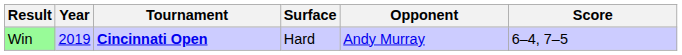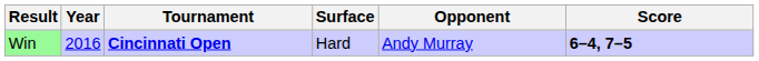 <table class="wikitable">
 <tr>
 <th>Result</th>
 <th>Year</th>
 <th width=200>Tournament</th>
 <th>Surface</th>
 <th width=180>Opponent</th>
 <th style="width:180px" class="unsortable">Score</th>
 </tr>
 <tr style="background:#ccf;">
 <td bgcolor=98fb98>Win</td>
-<td><a href='#'>2019</a></td>
+<td><a href='#'>2016</a></td>
 <td><strong><a href='#'>Cincinnati Open</a></strong></td>
 <td>Hard</td>
 <td> <a href='#'>Andy Murray</a></td>
-<td>6–4, 7–5</td>
+<td><strong>6–4, 7–5</strong></td>
 </tr>
 </table>
